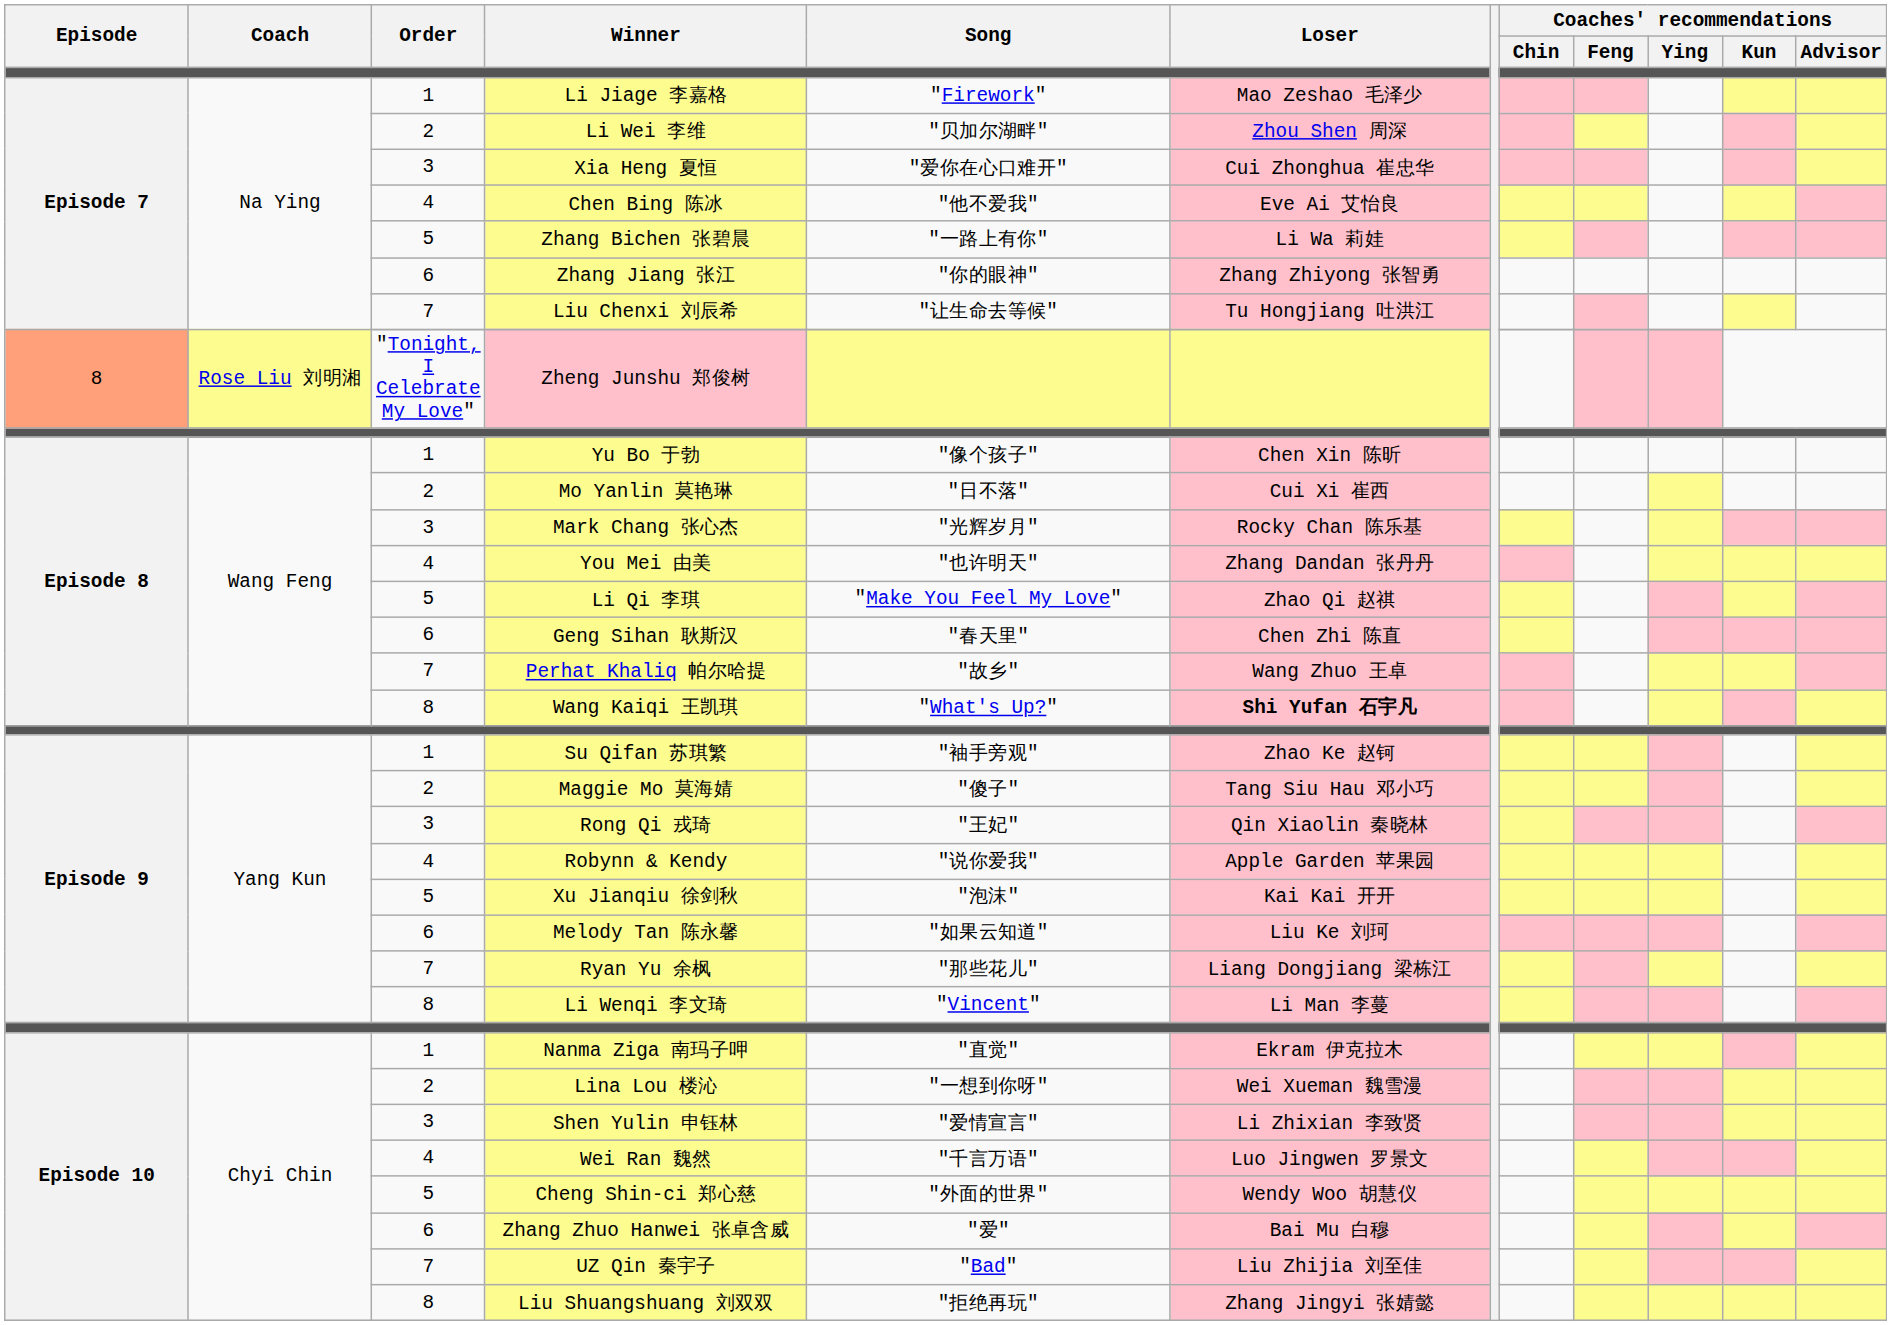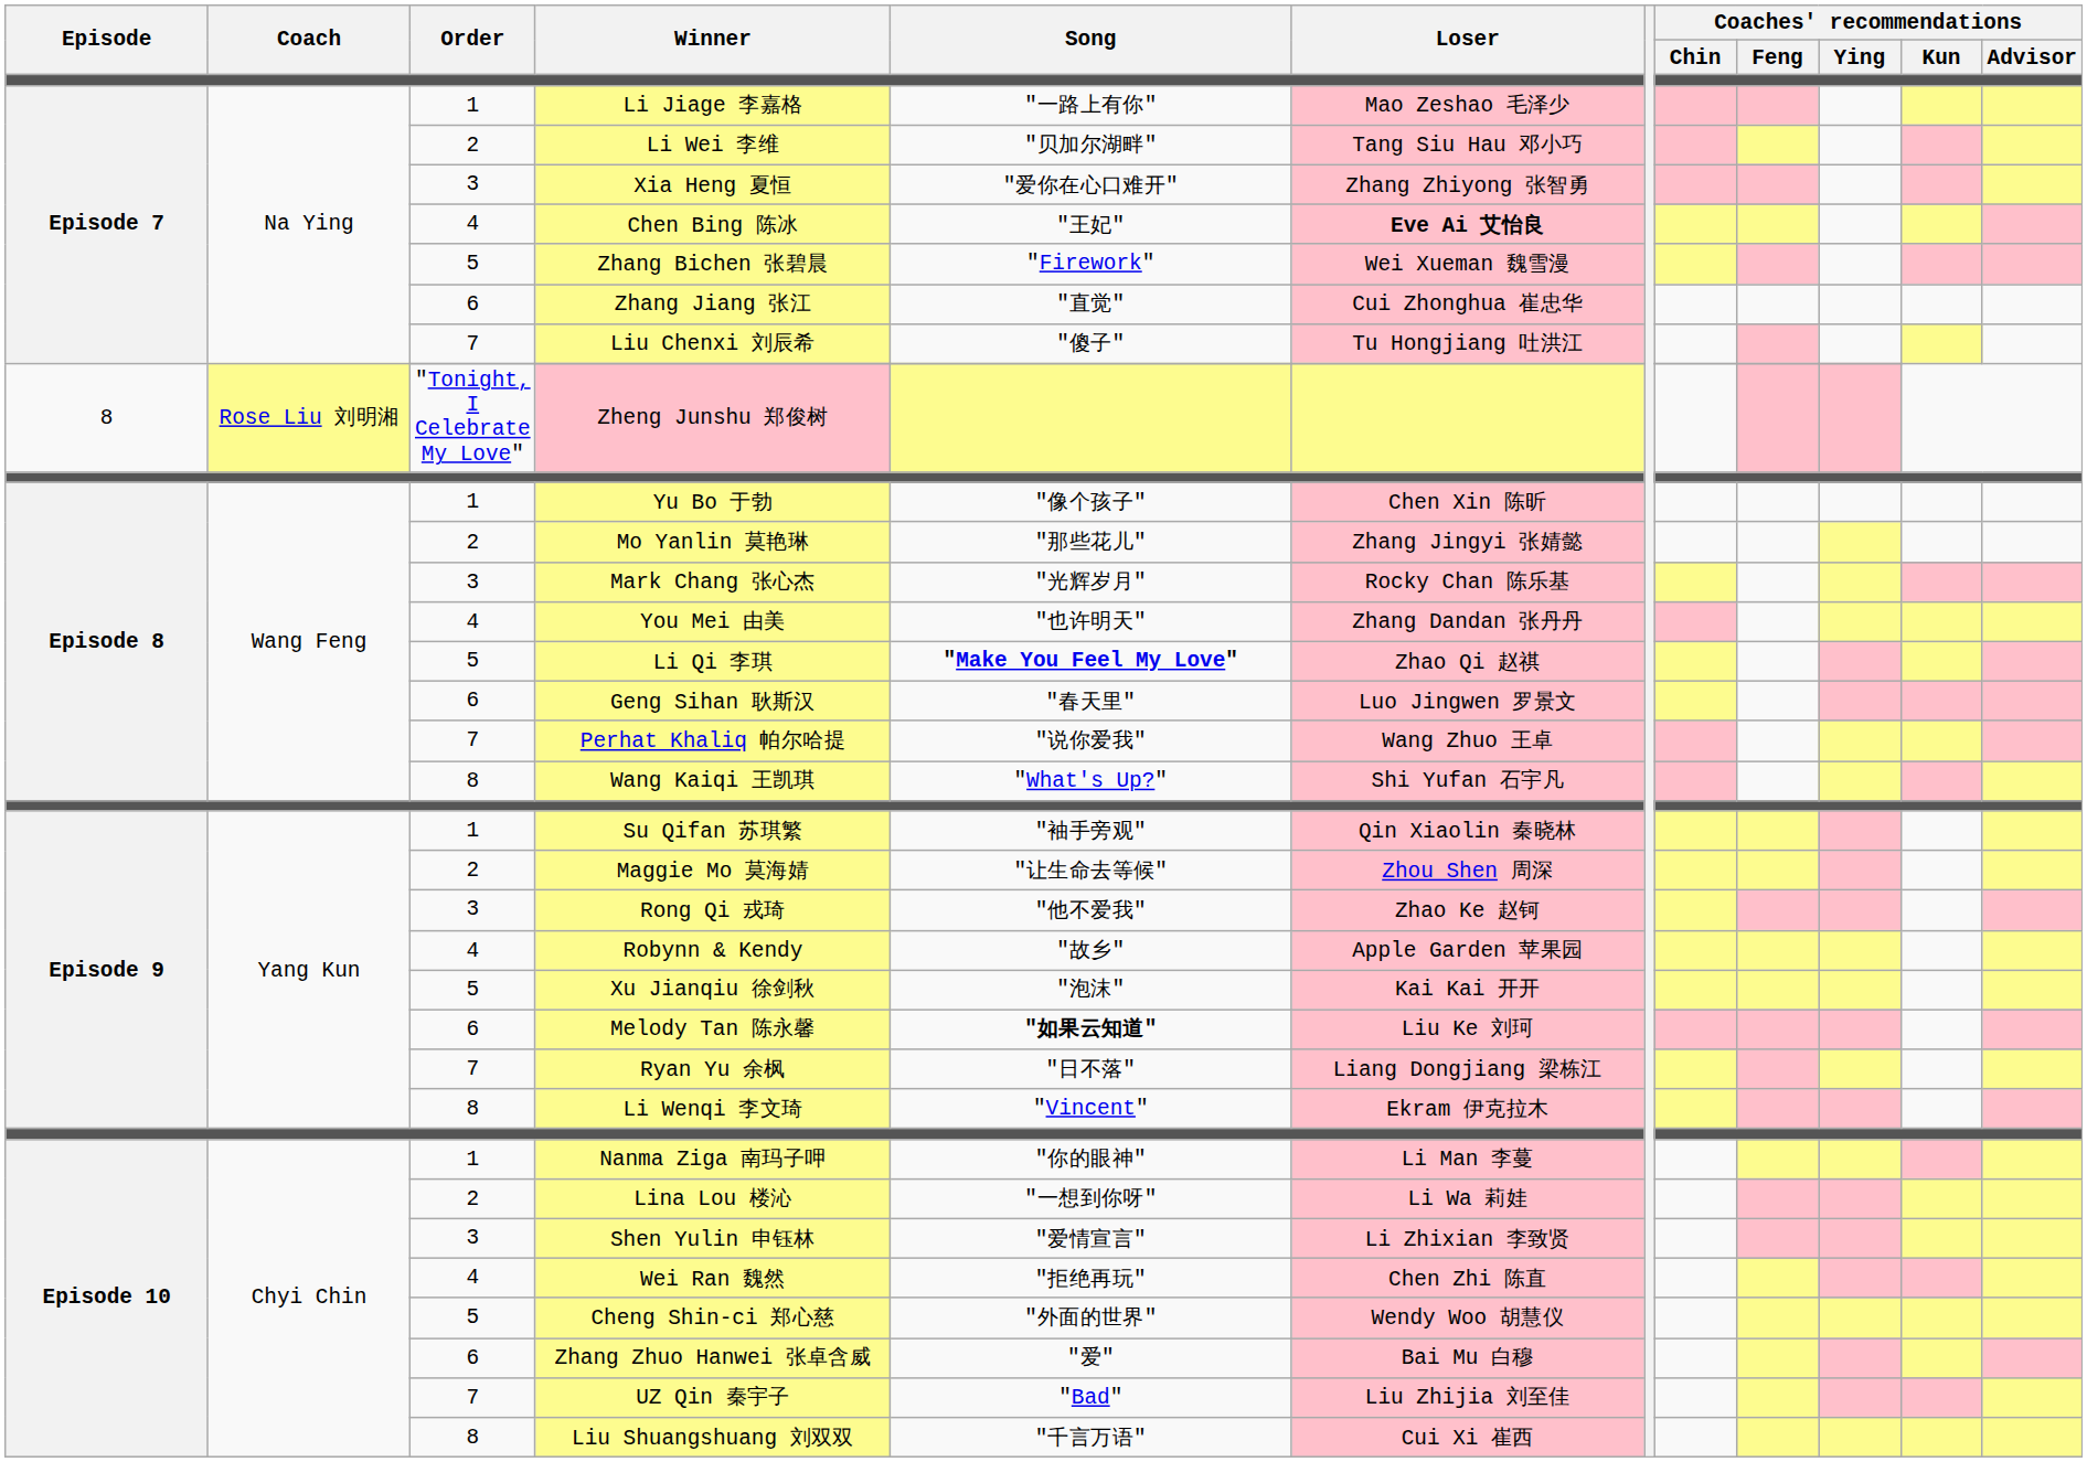 <table class="wikitable" style="text-align: center; width:100%;">
 <tr>
 <th rowspan="2" style="width:10%;">Episode</th>
 <th rowspan="2" style="width:10%;">Coach</th>
 <th rowspan="2" style="width:5%;">Order</th>
 <th rowspan="2" style="width:17.5%;">Winner</th>
 <th rowspan="2" style="width:19.9%;">Song</th>
 <th rowspan="2" style="width:17.5%;">Loser</th>
 <th rowspan="40" style="width:0.1%;"></th>
 <th colspan="5">Coaches' recommendations</th>
 </tr>
 <tr>
 <th style="width:4%;">Chin</th>
 <th style="width:4%;">Feng</th>
 <th style="width:4%;">Ying</th>
 <th style="width:4%;">Kun</th>
 <th style="width:4%;">Advisor</th>
 </tr>
 <tr>
 <td colspan="6" style="background:#555;"></td>
 <td colspan="5" style="background:#555;"></td>
 </tr>
 <tr>
 <th rowspan="8">Episode 7<br><small></small></th>
 <td rowspan=8>Na Ying</td>
 <td>1</td>
 <td style="background:#fdfc8f">Li Jiage 李嘉格</td>
-<td>"<a href='#'>Firework</a>"</td>
+<td>"一路上有你"</td>
 <td style="background:pink;">Mao Zeshao 毛泽少</td>
 <td style="background:pink;"></td>
 <td style="background:pink;"></td>
 <td></td>
 <td style="background:#fdfc8f"></td>
 <td style="background:#fdfc8f"></td>
 </tr>
 <tr>
 <td>2</td>
 <td style="background:#fdfc8f">Li Wei 李维</td>
 <td>"贝加尔湖畔"</td>
-<td style="background:pink;"><a href='#'>Zhou Shen</a> 周深</td>
+<td style="background:pink;">Tang Siu Hau 邓小巧</td>
 <td style="background:pink;"></td>
 <td style="background:#fdfc8f"></td>
 <td></td>
 <td style="background:pink;"></td>
 <td style="background:#fdfc8f"></td>
 </tr>
 <tr>
 <td>3</td>
 <td style="background:#fdfc8f">Xia Heng 夏恒</td>
 <td>"爱你在心口难开"</td>
-<td style="background:pink;">Cui Zhonghua 崔忠华</td>
+<td style="background:pink;">Zhang Zhiyong 张智勇</td>
 <td style="background:pink;"></td>
 <td style="background:pink;"></td>
 <td></td>
 <td style="background:pink;"></td>
 <td style="background:#fdfc8f"></td>
 </tr>
 <tr>
 <td>4</td>
 <td style="background:#fdfc8f">Chen Bing 陈冰</td>
-<td>"他不爱我"</td>
-<td style="background:pink;">Eve Ai 艾怡良</td>
+<td>"王妃"</td>
+<td style="background:pink;"><strong>Eve Ai 艾怡良</strong></td>
 <td style="background:#fdfc8f"></td>
 <td style="background:#fdfc8f"></td>
 <td></td>
 <td style="background:#fdfc8f"></td>
 <td style="background:pink;"></td>
 </tr>
 <tr>
 <td>5</td>
 <td style="background:#fdfc8f">Zhang Bichen 张碧晨</td>
-<td>"一路上有你"</td>
-<td style="background:pink;">Li Wa 莉娃</td>
+<td>"<a href='#'>Firework</a>"</td>
+<td style="background:pink;">Wei Xueman 魏雪漫</td>
 <td style="background:#fdfc8f"></td>
 <td style="background:pink;"></td>
 <td></td>
 <td style="background:pink;"></td>
 <td style="background:pink;"></td>
 </tr>
 <tr>
 <td>6</td>
 <td style="background:#fdfc8f">Zhang Jiang 张江</td>
-<td>"你的眼神"</td>
-<td style="background:pink;">Zhang Zhiyong 张智勇</td>
+<td>"直觉"</td>
+<td style="background:pink;">Cui Zhonghua 崔忠华</td>
 <td></td>
 <td></td>
 <td></td>
 <td></td>
 <td></td>
 </tr>
 <tr>
 <td>7</td>
 <td style="background:#fdfc8f">Liu Chenxi 刘辰希</td>
-<td>"让生命去等候"</td>
+<td>"傻子"</td>
 <td style="background:pink;">Tu Hongjiang 吐洪江</td>
 <td></td>
 <td style="background:pink;"></td>
 <td></td>
 <td style="background:#fdfc8f"></td>
 <td></td>
 </tr>
 <tr>
 </tr>
 <tr>
-<td style="background: lightsalmon;">8</td>
+<td>8</td>
 <td style="background:#fdfc8f"><a href='#'>Rose Liu</a> 刘明湘</td>
 <td>"<a href='#'>Tonight, I Celebrate My Love</a>"</td>
 <td style="background:pink;">Zheng Junshu 郑俊树</td>
 <td style="background:#fdfc8f"></td>
 <td style="background:#fdfc8f"></td>
 <td></td>
 <td style="background:pink;"></td>
 <td style="background:pink;"></td>
 </tr>
 <tr>
 <td colspan="6" style="background:#555;"></td>
 <td colspan="5" style="background:#555;"></td>
 </tr>
 <tr>
 <th rowspan="8">Episode 8<br><small></small></th>
 <td rowspan=8>Wang Feng</td>
 <td>1</td>
 <td style="background:#fdfc8f">Yu Bo 于勃</td>
 <td>"像个孩子"</td>
 <td style="background:pink;">Chen Xin 陈昕</td>
 <td></td>
 <td></td>
 <td></td>
 <td></td>
 <td></td>
 </tr>
 <tr>
 <td>2</td>
 <td style="background:#fdfc8f">Mo Yanlin 莫艳琳</td>
-<td>"日不落"</td>
-<td style="background:pink;">Cui Xi 崔西</td>
+<td>"那些花儿"</td>
+<td style="background:pink;">Zhang Jingyi 张婧懿</td>
 <td></td>
 <td></td>
 <td style="background:#fdfc8f"></td>
 <td></td>
 <td></td>
 </tr>
 <tr>
 <td>3</td>
 <td style="background:#fdfc8f">Mark Chang 张心杰</td>
 <td>"光辉岁月"</td>
 <td style="background:pink;">Rocky Chan 陈乐基</td>
 <td style="background:#fdfc8f"></td>
 <td></td>
 <td style="background:#fdfc8f"></td>
 <td style="background:pink;"></td>
 <td style="background:pink;"></td>
 </tr>
 <tr>
 <td>4</td>
 <td style="background:#fdfc8f">You Mei 由美</td>
 <td>"也许明天"</td>
 <td style="background:pink;">Zhang Dandan 张丹丹</td>
 <td style="background:pink;"></td>
 <td></td>
 <td style="background:#fdfc8f"></td>
 <td style="background:#fdfc8f"></td>
 <td style="background:#fdfc8f"></td>
 </tr>
 <tr>
 <td>5</td>
 <td style="background:#fdfc8f">Li Qi 李琪</td>
-<td>"<a href='#'>Make You Feel My Love</a>"</td>
+<td><strong>"<a href='#'>Make You Feel My Love</a>"</strong></td>
 <td style="background:pink;">Zhao Qi 赵祺</td>
 <td style="background:#fdfc8f"></td>
 <td></td>
 <td style="background:pink;"></td>
 <td style="background:#fdfc8f"></td>
 <td style="background:pink;"></td>
 </tr>
 <tr>
 <td>6</td>
 <td style="background:#fdfc8f">Geng Sihan 耿斯汉</td>
 <td>"春天里"</td>
-<td style="background:pink;">Chen Zhi 陈直</td>
+<td style="background:pink;">Luo Jingwen 罗景文</td>
 <td style="background:#fdfc8f"></td>
 <td></td>
 <td style="background:pink;"></td>
 <td style="background:pink;"></td>
 <td style="background:pink;"></td>
 </tr>
 <tr>
 <td>7</td>
 <td style="background:#fdfc8f"><a href='#'>Perhat Khaliq</a> 帕尔哈提</td>
-<td>"故乡"</td>
+<td>"说你爱我"</td>
 <td style="background:pink;">Wang Zhuo 王卓</td>
 <td style="background:pink;"></td>
 <td></td>
 <td style="background:#fdfc8f"></td>
 <td style="background:#fdfc8f"></td>
 <td style="background:pink;"></td>
 </tr>
 <tr>
 <td>8</td>
 <td style="background:#fdfc8f">Wang Kaiqi 王凯琪</td>
 <td>"<a href='#'>What's Up?</a>"</td>
-<td style="background:pink;"><strong>Shi Yufan 石宇凡</strong></td>
+<td style="background:pink;">Shi Yufan 石宇凡</td>
 <td style="background:pink;"></td>
 <td></td>
 <td style="background:#fdfc8f"></td>
 <td style="background:pink;"></td>
 <td style="background:#fdfc8f"></td>
 </tr>
 <tr>
 <td colspan="6" style="background:#555;"></td>
 <td colspan="5" style="background:#555;"></td>
 </tr>
 <tr>
 <th rowspan="8">Episode 9<br><small></small></th>
 <td rowspan=8>Yang Kun</td>
 <td>1</td>
 <td style="background:#fdfc8f">Su Qifan 苏琪繁</td>
 <td>"袖手旁观"</td>
-<td style="background:pink;">Zhao Ke 赵钶</td>
+<td style="background:pink;">Qin Xiaolin 秦晓林</td>
 <td style="background:#fdfc8f"></td>
 <td style="background:#fdfc8f"></td>
 <td style="background:pink;"></td>
 <td></td>
 <td style="background:#fdfc8f"></td>
 </tr>
 <tr>
 <td>2</td>
 <td style="background:#fdfc8f">Maggie Mo 莫海婧</td>
-<td>"傻子"</td>
-<td style="background:pink;">Tang Siu Hau 邓小巧</td>
+<td>"让生命去等候"</td>
+<td style="background:pink;"><a href='#'>Zhou Shen</a> 周深</td>
 <td style="background:#fdfc8f"></td>
 <td style="background:#fdfc8f"></td>
 <td style="background:pink;"></td>
 <td></td>
 <td style="background:#fdfc8f"></td>
 </tr>
 <tr>
 <td>3</td>
 <td style="background:#fdfc8f">Rong Qi 戎琦</td>
-<td>"王妃"</td>
-<td style="background:pink;">Qin Xiaolin 秦晓林</td>
+<td>"他不爱我"</td>
+<td style="background:pink;">Zhao Ke 赵钶</td>
 <td style="background:#fdfc8f"></td>
 <td style="background:pink;"></td>
 <td style="background:pink;"></td>
 <td></td>
 <td style="background:pink;"></td>
 </tr>
 <tr>
 <td>4</td>
 <td style="background:#fdfc8f">Robynn & Kendy</td>
-<td>"说你爱我"</td>
+<td>"故乡"</td>
 <td style="background:pink;">Apple Garden 苹果园</td>
 <td style="background:#fdfc8f"></td>
 <td style="background:#fdfc8f"></td>
 <td style="background:#fdfc8f"></td>
 <td></td>
 <td style="background:#fdfc8f"></td>
 </tr>
 <tr>
 <td>5</td>
 <td style="background:#fdfc8f">Xu Jianqiu 徐剑秋</td>
 <td>"泡沫"</td>
 <td style="background:pink;">Kai Kai 开开</td>
 <td style="background:#fdfc8f"></td>
 <td style="background:#fdfc8f"></td>
 <td style="background:#fdfc8f"></td>
 <td></td>
 <td style="background:#fdfc8f"></td>
 </tr>
 <tr>
 <td>6</td>
 <td style="background:#fdfc8f">Melody Tan 陈永馨</td>
-<td>"如果云知道"</td>
+<td><strong>"如果云知道"</strong></td>
 <td style="background:pink;">Liu Ke 刘珂</td>
 <td style="background:pink;"></td>
 <td style="background:pink;"></td>
 <td style="background:pink;"></td>
 <td></td>
 <td style="background:pink;"></td>
 </tr>
 <tr>
 <td>7</td>
 <td style="background:#fdfc8f">Ryan Yu 余枫</td>
-<td>"那些花儿"</td>
+<td>"日不落"</td>
 <td style="background:pink;">Liang Dongjiang 梁栋江</td>
 <td style="background:#fdfc8f"></td>
 <td style="background:pink;"></td>
 <td style="background:#fdfc8f"></td>
 <td></td>
 <td style="background:#fdfc8f"></td>
 </tr>
 <tr>
 <td>8</td>
 <td style="background:#fdfc8f">Li Wenqi 李文琦</td>
 <td>"<a href='#'>Vincent</a>"</td>
-<td style="background:pink;">Li Man 李蔓</td>
+<td style="background:pink;">Ekram 伊克拉木</td>
 <td style="background:#fdfc8f"></td>
 <td style="background:pink;"></td>
 <td style="background:pink;"></td>
 <td></td>
 <td style="background:pink;"></td>
 </tr>
 <tr>
 <td colspan="6" style="background:#555;"></td>
 <td colspan="5" style="background:#555;"></td>
 </tr>
 <tr>
 <th rowspan="8">Episode 10<br><small></small></th>
 <td rowspan=8>Chyi Chin</td>
 <td>1</td>
 <td style="background:#fdfc8f">Nanma Ziga 南玛子呷</td>
-<td>"直觉"</td>
-<td style="background:pink;">Ekram 伊克拉木</td>
+<td>"你的眼神"</td>
+<td style="background:pink;">Li Man 李蔓</td>
 <td></td>
 <td style="background:#fdfc8f"></td>
 <td style="background:#fdfc8f"></td>
 <td style="background:pink;"></td>
 <td style="background:#fdfc8f"></td>
 </tr>
 <tr>
 <td>2</td>
 <td style="background:#fdfc8f">Lina Lou 楼沁</td>
 <td>"一想到你呀"</td>
-<td style="background:pink;">Wei Xueman 魏雪漫</td>
+<td style="background:pink;">Li Wa 莉娃</td>
 <td></td>
 <td style="background:pink;"></td>
 <td style="background:pink;"></td>
 <td style="background:#fdfc8f"></td>
 <td style="background:#fdfc8f"></td>
 </tr>
 <tr>
 <td>3</td>
 <td style="background:#fdfc8f">Shen Yulin 申钰林</td>
 <td>"爱情宣言"</td>
 <td style="background:pink;">Li Zhixian 李致贤</td>
 <td></td>
 <td style="background:pink;"></td>
 <td style="background:pink;"></td>
 <td style="background:#fdfc8f"></td>
 <td style="background:#fdfc8f"></td>
 </tr>
 <tr>
 <td>4</td>
 <td style="background:#fdfc8f">Wei Ran 魏然</td>
-<td>"千言万语"</td>
-<td style="background:pink;">Luo Jingwen 罗景文</td>
+<td>"拒绝再玩"</td>
+<td style="background:pink;">Chen Zhi 陈直</td>
 <td></td>
 <td style="background:#fdfc8f"></td>
 <td style="background:pink;"></td>
 <td style="background:pink;"></td>
 <td style="background:#fdfc8f"></td>
 </tr>
 <tr>
 <td>5</td>
 <td style="background:#fdfc8f">Cheng Shin-ci 郑心慈</td>
 <td>"外面的世界"</td>
 <td style="background:pink;">Wendy Woo 胡慧仪</td>
 <td></td>
 <td style="background:#fdfc8f"></td>
 <td style="background:#fdfc8f"></td>
 <td style="background:#fdfc8f"></td>
 <td style="background:#fdfc8f"></td>
 </tr>
 <tr>
 <td>6</td>
 <td style="background:#fdfc8f">Zhang Zhuo Hanwei 张卓含威</td>
 <td>"爱"</td>
 <td style="background:pink;">Bai Mu 白穆</td>
 <td></td>
 <td style="background:#fdfc8f"></td>
 <td style="background:pink;"></td>
 <td style="background:#fdfc8f"></td>
 <td style="background:pink;"></td>
 </tr>
 <tr>
 <td>7</td>
 <td style="background:#fdfc8f">UZ Qin 秦宇子</td>
 <td>"<a href='#'>Bad</a>"</td>
 <td style="background:pink;">Liu Zhijia 刘至佳</td>
 <td></td>
 <td style="background:#fdfc8f"></td>
 <td style="background:pink;"></td>
 <td style="background:pink;"></td>
 <td style="background:#fdfc8f"></td>
 </tr>
 <tr>
 <td>8</td>
 <td style="background:#fdfc8f">Liu Shuangshuang 刘双双</td>
-<td>"拒绝再玩"</td>
-<td style="background:pink;">Zhang Jingyi 张婧懿</td>
+<td>"千言万语"</td>
+<td style="background:pink;">Cui Xi 崔西</td>
 <td></td>
 <td style="background:#fdfc8f"></td>
 <td style="background:#fdfc8f"></td>
 <td style="background:#fdfc8f"></td>
 <td style="background:#fdfc8f"></td>
 </tr>
 <tr>
 </tr>
 </table>
